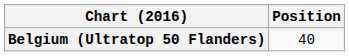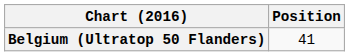 <table class="wikitable plainrowheaders" style="text-align:center">
 <tr>
 <th>Chart (2016)</th>
 <th>Position</th>
 </tr>
 <tr>
 <th scope="row">Belgium (Ultratop 50 Flanders)</th>
-<td>40</td>
+<td>41</td>
 </tr>
 </table>
